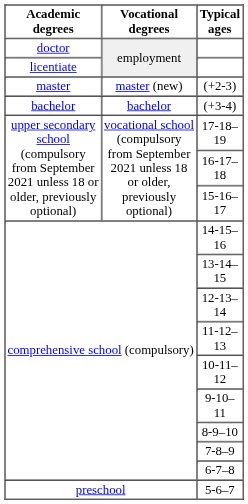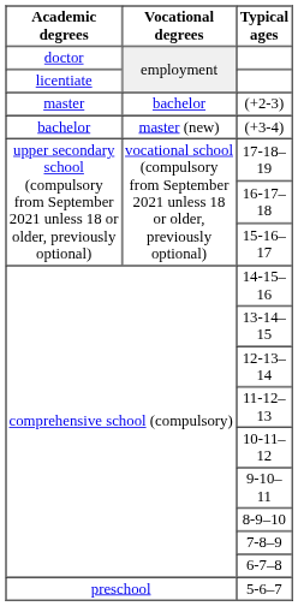 <table border="1" cellpadding="2" cellspacing="0" style="text-align:center; margin-right:1em; float:left; width:300px;">
 <tr>
 <th>Academic degrees</th>
 <th>Vocational degrees</th>
 <th>Typical ages</th>
 </tr>
 <tr>
 <td><a href='#'>doctor</a></td>
 <td style="background:#f0f0f0;" rowspan="2">employment</td>
 <td></td>
 </tr>
 <tr>
 <td><a href='#'>licentiate</a></td>
 <td></td>
 </tr>
 <tr>
 <td><a href='#'>master</a></td>
-<td><a href='#'>master</a> (new)</td>
+<td><a href='#'>bachelor</a></td>
 <td>(+2-3)</td>
 </tr>
 <tr>
 <td><a href='#'>bachelor</a></td>
-<td><a href='#'>bachelor</a></td>
+<td><a href='#'>master</a> (new)</td>
 <td>(+3-4)</td>
 </tr>
 <tr>
 <td rowspan=3><a href='#'>upper secondary school</a> (compulsory from September 2021 unless 18 or older, previously optional)</td>
 <td rowspan=3><a href='#'>vocational school</a> (compulsory from September 2021 unless 18 or older, previously optional)</td>
 <td>17-18–19</td>
 </tr>
 <tr>
 <td>16-17–18</td>
 </tr>
 <tr>
 <td>15-16–17</td>
 </tr>
 <tr>
 <td colspan=2 rowspan=9><a href='#'>comprehensive school</a> (compulsory)</td>
 <td>14-15–16</td>
 </tr>
 <tr>
 <td>13-14–15</td>
 </tr>
 <tr>
 <td>12-13–14</td>
 </tr>
 <tr>
 <td>11-12–13</td>
 </tr>
 <tr>
 <td>10-11–12</td>
 </tr>
 <tr>
 <td>9-10–11</td>
 </tr>
 <tr>
 <td>8-9–10</td>
 </tr>
 <tr>
 <td>7-8–9</td>
 </tr>
 <tr>
 <td>6-7–8</td>
 </tr>
 <tr>
 <td colspan=2><a href='#'>preschool</a></td>
 <td>5-6–7</td>
 </tr>
 </table>
